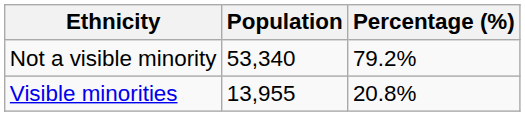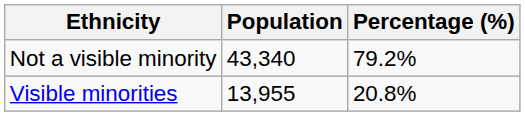 <table class="wikitable">
 <tr>
 <th>Ethnicity</th>
 <th>Population</th>
 <th>Percentage (%)</th>
 </tr>
 <tr>
 <td>Not a visible minority</td>
-<td>53,340</td>
+<td>43,340</td>
 <td>79.2%</td>
 </tr>
 <tr>
 <td><a href='#'>Visible minorities</a></td>
 <td>13,955</td>
 <td>20.8%</td>
 </tr>
 </table>
